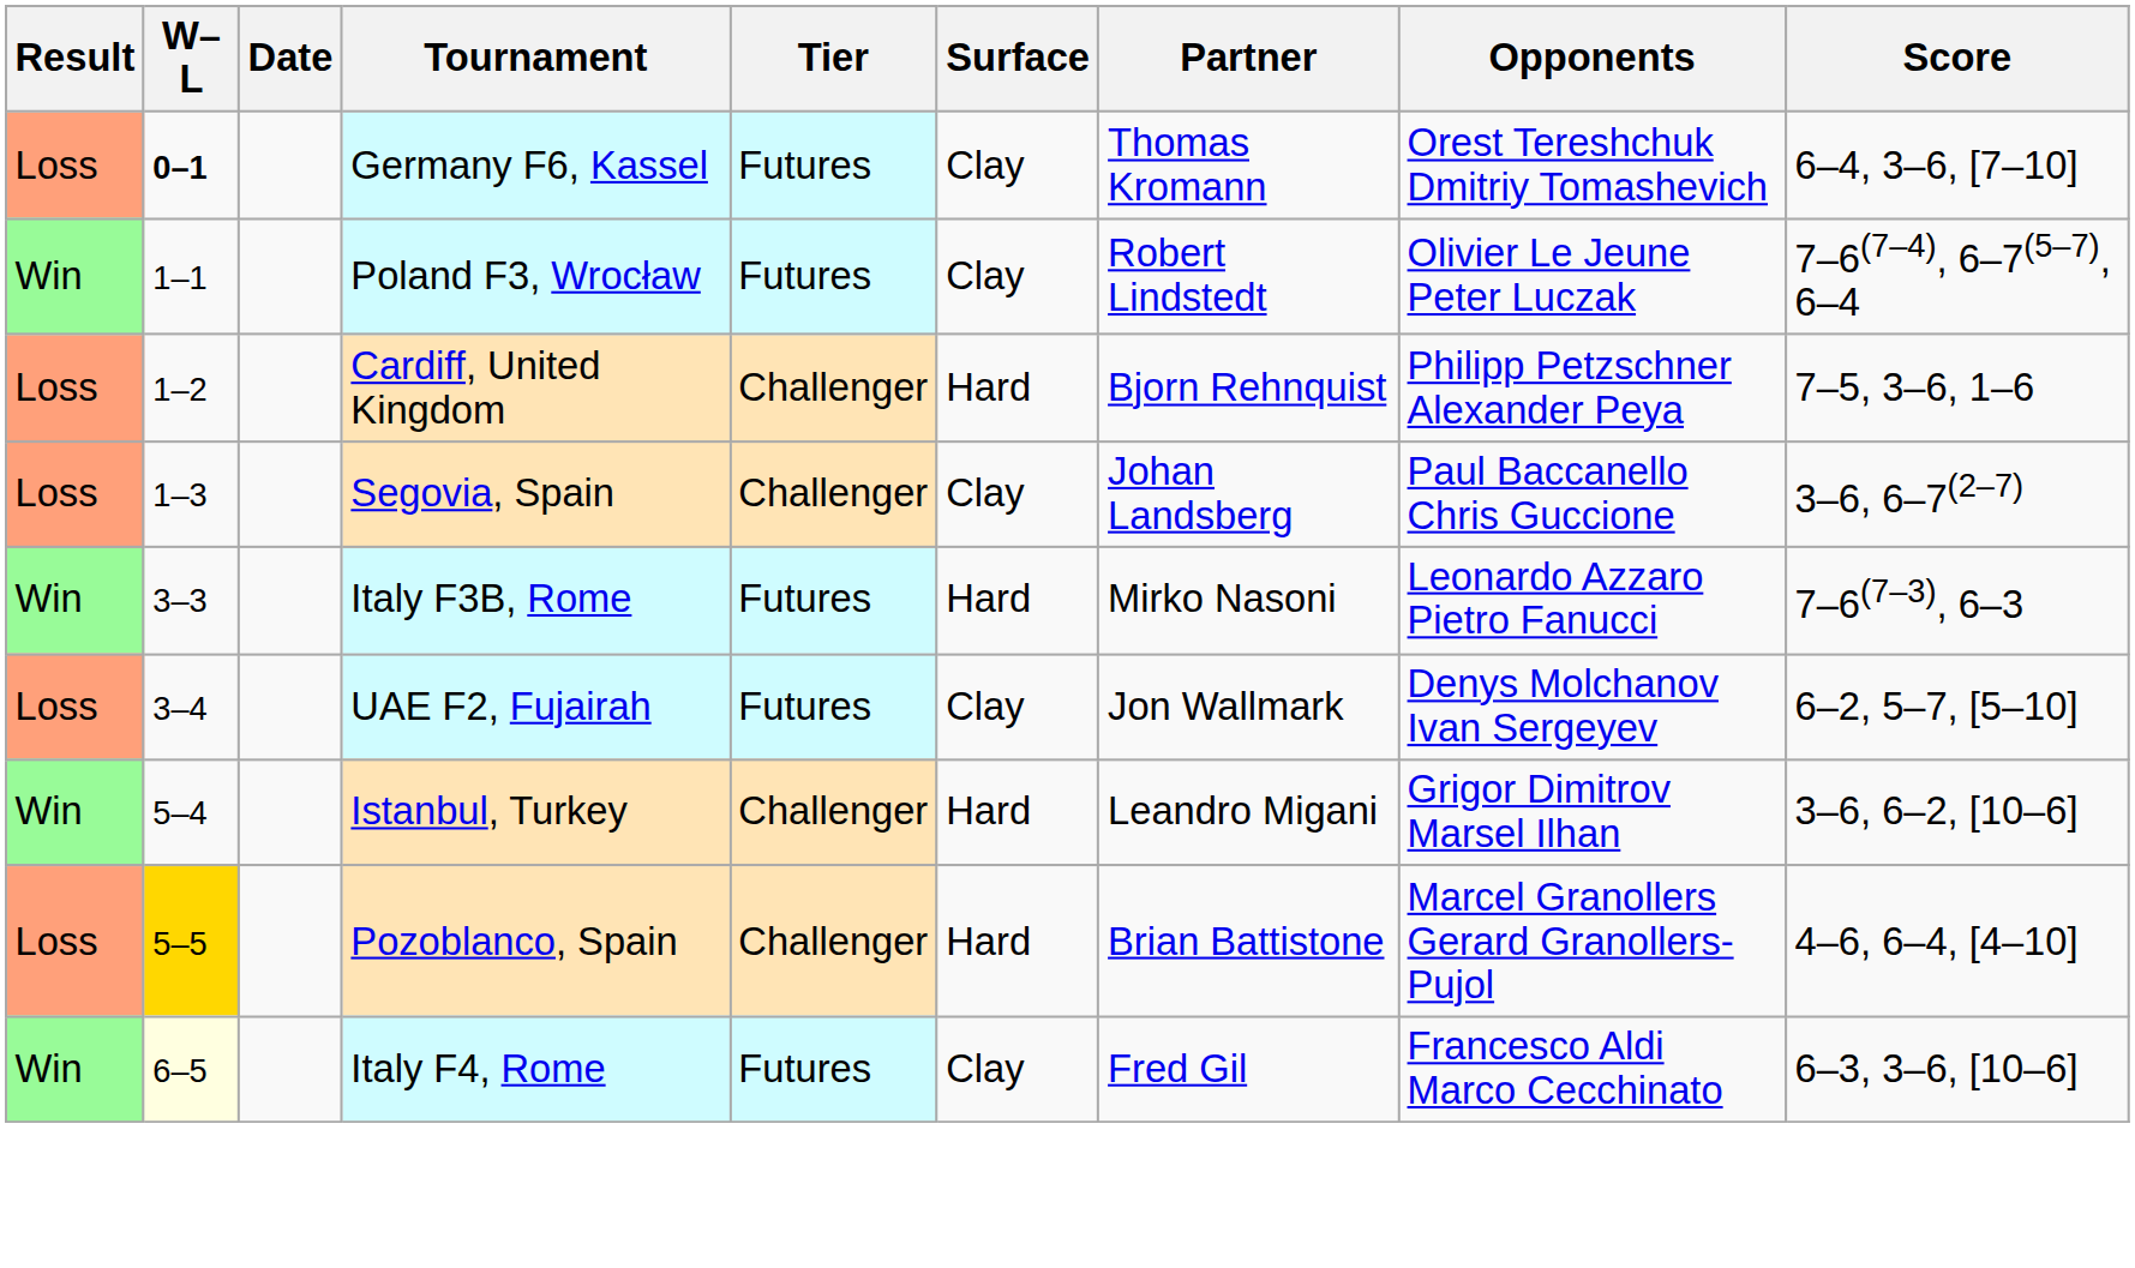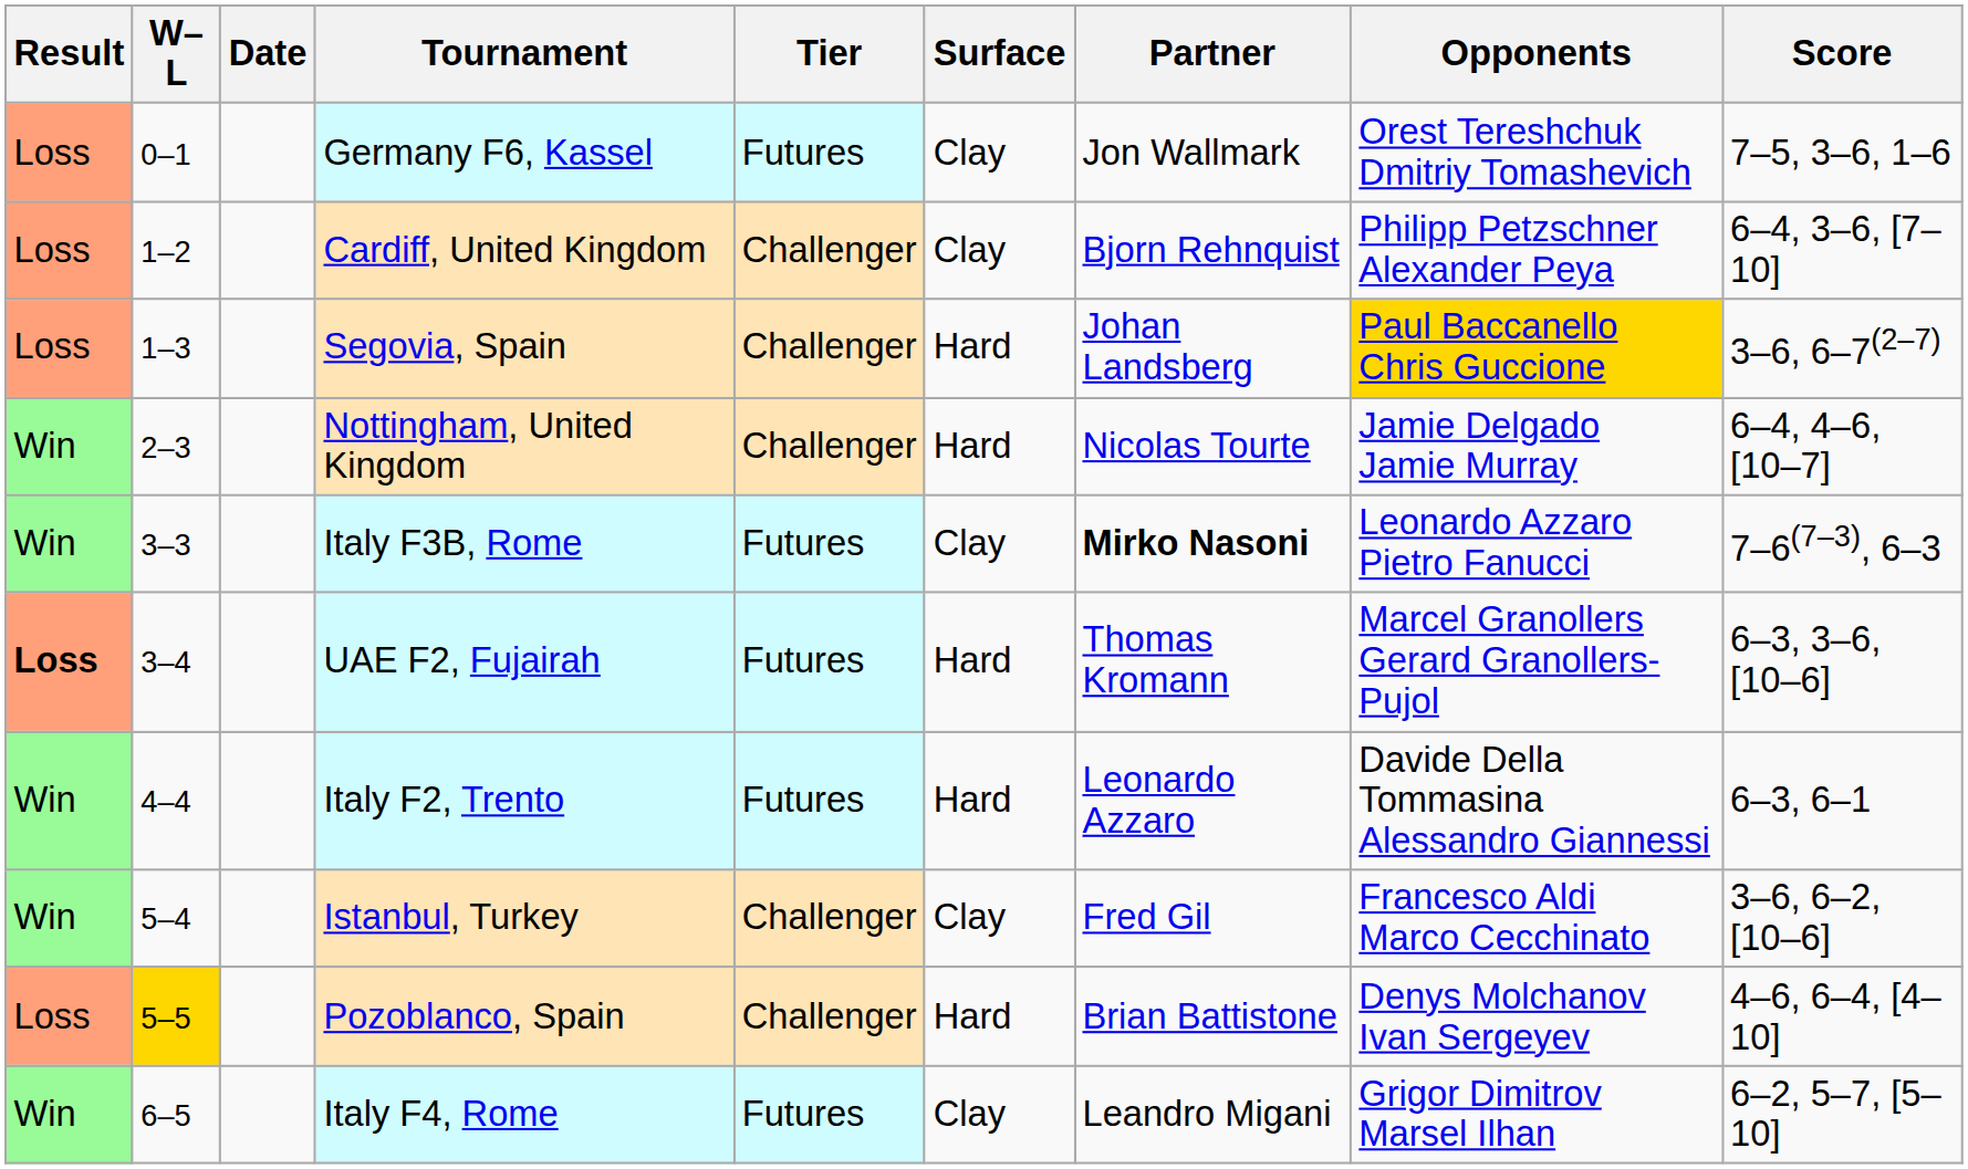 <table class="sortable wikitable">
 <tr>
 <th>Result</th>
 <th class="unsortable">W–L</th>
 <th>Date</th>
 <th>Tournament</th>
 <th>Tier</th>
 <th>Surface</th>
 <th>Partner</th>
 <th>Opponents</th>
 <th class="unsortable">Score</th>
 </tr>
 <tr>
 <td style="background:#ffa07a;">Loss</td>
-<td><strong><small>0–1</small></strong></td>
+<td><small>0–1</small></td>
 <td></td>
 <td style="background:#cffcff;">Germany F6, <a href='#'>Kassel</a></td>
 <td style="background:#cffcff;">Futures</td>
 <td>Clay</td>
-<td> <a href='#'>Thomas Kromann</a></td>
+<td> Jon Wallmark</td>
 <td> <a href='#'>Orest Tereshchuk</a> <br>  <a href='#'>Dmitriy Tomashevich</a></td>
-<td>6–4, 3–6, [7–10]</td>
-</tr>
-<tr>
-<td style="background:#98fb98;">Win</td>
-<td><small>1–1</small></td>
-<td></td>
-<td style="background:#cffcff;">Poland F3, <a href='#'>Wrocław</a></td>
-<td style="background:#cffcff;">Futures</td>
-<td>Clay</td>
-<td> <a href='#'>Robert Lindstedt</a></td>
-<td> <a href='#'>Olivier Le Jeune</a> <br>  <a href='#'>Peter Luczak</a></td>
-<td>7–6<sup>(7–4)</sup>, 6–7<sup>(5–7)</sup>, 6–4</td>
+<td>7–5, 3–6, 1–6</td>
 </tr>
 <tr>
 <td style="background:#ffa07a;">Loss</td>
 <td><small>1–2</small></td>
 <td></td>
 <td style="background:moccasin;"><a href='#'>Cardiff</a>, United Kingdom</td>
 <td style="background:moccasin;">Challenger</td>
-<td>Hard</td>
+<td>Clay</td>
 <td> <a href='#'>Bjorn Rehnquist</a></td>
 <td> <a href='#'>Philipp Petzschner</a> <br>  <a href='#'>Alexander Peya</a></td>
-<td>7–5, 3–6, 1–6</td>
+<td>6–4, 3–6, [7–10]</td>
 </tr>
 <tr>
 <td style="background:#ffa07a;">Loss</td>
 <td><small>1–3</small></td>
 <td></td>
 <td style="background:moccasin;"><a href='#'>Segovia</a>, Spain</td>
 <td style="background:moccasin;">Challenger</td>
-<td>Clay</td>
+<td>Hard</td>
 <td> <a href='#'>Johan Landsberg</a></td>
-<td> <a href='#'>Paul Baccanello</a> <br>  <a href='#'>Chris Guccione</a></td>
+<td style="background: gold;"> <a href='#'>Paul Baccanello</a> <br>  <a href='#'>Chris Guccione</a></td>
 <td>3–6, 6–7<sup>(2–7)</sup></td>
+</tr>
+<tr>
+<td style="background:#98fb98;">Win</td>
+<td><small>2–3</small></td>
+<td></td>
+<td style="background:moccasin;"><a href='#'>Nottingham</a>, United Kingdom</td>
+<td style="background:moccasin;">Challenger</td>
+<td>Hard</td>
+<td> <a href='#'>Nicolas Tourte</a></td>
+<td> <a href='#'>Jamie Delgado</a> <br>  <a href='#'>Jamie Murray</a></td>
+<td>6–4, 4–6, [10–7]</td>
 </tr>
 <tr>
 <td style="background:#98fb98;">Win</td>
 <td><small>3–3</small></td>
 <td></td>
 <td style="background:#cffcff;">Italy F3B, <a href='#'>Rome</a></td>
 <td style="background:#cffcff;">Futures</td>
-<td>Hard</td>
-<td> Mirko Nasoni</td>
+<td>Clay</td>
+<td><strong> Mirko Nasoni</strong></td>
 <td> <a href='#'>Leonardo Azzaro</a> <br>  <a href='#'>Pietro Fanucci</a></td>
 <td>7–6<sup>(7–3)</sup>, 6–3</td>
 </tr>
 <tr>
-<td style="background:#ffa07a;">Loss</td>
+<td style="background:#ffa07a;"><strong>Loss</strong></td>
 <td><small>3–4</small></td>
 <td></td>
 <td style="background:#cffcff;">UAE F2, <a href='#'>Fujairah</a></td>
 <td style="background:#cffcff;">Futures</td>
-<td>Clay</td>
-<td> Jon Wallmark</td>
-<td> <a href='#'>Denys Molchanov</a> <br>  <a href='#'>Ivan Sergeyev</a></td>
-<td>6–2, 5–7, [5–10]</td>
+<td>Hard</td>
+<td> <a href='#'>Thomas Kromann</a></td>
+<td> <a href='#'>Marcel Granollers</a> <br>  <a href='#'>Gerard Granollers-Pujol</a></td>
+<td>6–3, 3–6, [10–6]</td>
+</tr>
+<tr>
+<td style="background:#98fb98;">Win</td>
+<td><small>4–4</small></td>
+<td></td>
+<td style="background:#cffcff;">Italy F2, <a href='#'>Trento</a></td>
+<td style="background:#cffcff;">Futures</td>
+<td>Hard</td>
+<td> <a href='#'>Leonardo Azzaro</a></td>
+<td> Davide Della Tommasina <br>  <a href='#'>Alessandro Giannessi</a></td>
+<td>6–3, 6–1</td>
 </tr>
 <tr>
 <td style="background:#98fb98;">Win</td>
 <td><small>5–4</small></td>
 <td></td>
 <td style="background:moccasin;"><a href='#'>Istanbul</a>, Turkey</td>
 <td style="background:moccasin;">Challenger</td>
-<td>Hard</td>
-<td> Leandro Migani</td>
-<td> <a href='#'>Grigor Dimitrov</a> <br>  <a href='#'>Marsel Ilhan</a></td>
+<td>Clay</td>
+<td> <a href='#'>Fred Gil</a></td>
+<td> <a href='#'>Francesco Aldi</a> <br>  <a href='#'>Marco Cecchinato</a></td>
 <td>3–6, 6–2, [10–6]</td>
 </tr>
 <tr>
 <td style="background:#ffa07a;">Loss</td>
 <td style="background: gold;"><small>5–5</small></td>
 <td></td>
 <td style="background:moccasin;"><a href='#'>Pozoblanco</a>, Spain</td>
 <td style="background:moccasin;">Challenger</td>
 <td>Hard</td>
 <td> <a href='#'>Brian Battistone</a></td>
-<td> <a href='#'>Marcel Granollers</a> <br>  <a href='#'>Gerard Granollers-Pujol</a></td>
+<td> <a href='#'>Denys Molchanov</a> <br>  <a href='#'>Ivan Sergeyev</a></td>
 <td>4–6, 6–4, [4–10]</td>
 </tr>
 <tr>
 <td style="background:#98fb98;">Win</td>
-<td style="background: lightyellow;"><small>6–5</small></td>
+<td><small>6–5</small></td>
 <td></td>
 <td style="background:#cffcff;">Italy F4, <a href='#'>Rome</a></td>
 <td style="background:#cffcff;">Futures</td>
 <td>Clay</td>
-<td> <a href='#'>Fred Gil</a></td>
-<td> <a href='#'>Francesco Aldi</a> <br>  <a href='#'>Marco Cecchinato</a></td>
-<td>6–3, 3–6, [10–6]</td>
+<td> Leandro Migani</td>
+<td> <a href='#'>Grigor Dimitrov</a> <br>  <a href='#'>Marsel Ilhan</a></td>
+<td>6–2, 5–7, [5–10]</td>
 </tr>
 </table>
